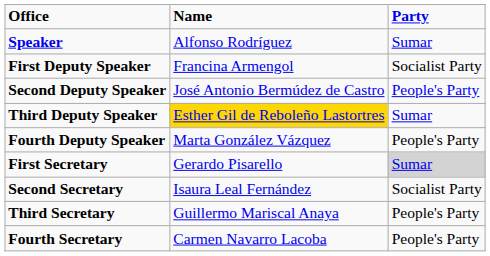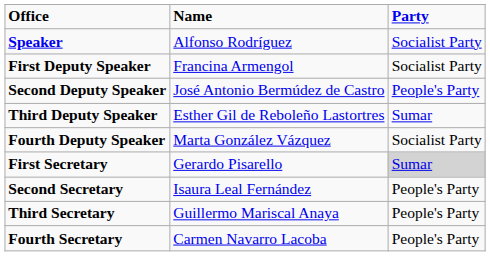 <table class="wikitable" style="margin:1em auto;">
 <tr>
 <td><strong>Office</strong></td>
 <td><strong>Name</strong></td>
 <td><strong><a href='#'>Party</a></strong></td>
 </tr>
 <tr>
 <td><strong><a href='#'>Speaker</a></strong></td>
 <td><a href='#'>Alfonso Rodríguez</a></td>
-<td> <a href='#'>Sumar</a></td>
+<td> <a href='#'>Socialist Party</a></td>
 </tr>
 <tr>
 <td><strong>First Deputy Speaker</strong></td>
 <td><a href='#'>Francina Armengol</a></td>
 <td> Socialist Party</td>
 </tr>
 <tr>
 <td><strong>Second Deputy Speaker</strong></td>
 <td><a href='#'>José Antonio Bermúdez de Castro</a></td>
 <td> <a href='#'>People's Party</a></td>
 </tr>
 <tr>
 <td><strong>Third Deputy Speaker</strong></td>
-<td style="background: gold;"><a href='#'>Esther Gil de Reboleño Lastortres</a></td>
+<td><a href='#'>Esther Gil de Reboleño Lastortres</a></td>
 <td> <a href='#'>Sumar</a></td>
 </tr>
 <tr>
 <td><strong>Fourth Deputy Speaker</strong></td>
 <td><a href='#'>Marta González Vázquez</a></td>
-<td> People's Party</td>
+<td> Socialist Party</td>
 </tr>
 <tr>
 <td><strong>First Secretary</strong></td>
 <td><a href='#'>Gerardo Pisarello</a></td>
 <td style="background: lightgrey;"> <a href='#'>Sumar</a></td>
 </tr>
 <tr>
 <td><strong>Second Secretary</strong></td>
 <td><a href='#'>Isaura Leal Fernández</a></td>
-<td> Socialist Party</td>
+<td> People's Party</td>
 </tr>
 <tr>
 <td><strong>Third Secretary</strong></td>
 <td><a href='#'>Guillermo Mariscal Anaya</a></td>
 <td> People's Party</td>
 </tr>
 <tr>
 <td><strong>Fourth Secretary</strong></td>
 <td><a href='#'>Carmen Navarro Lacoba</a></td>
 <td> People's Party</td>
 </tr>
 </table>
